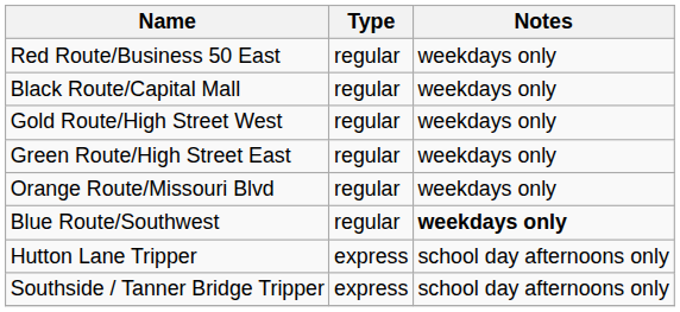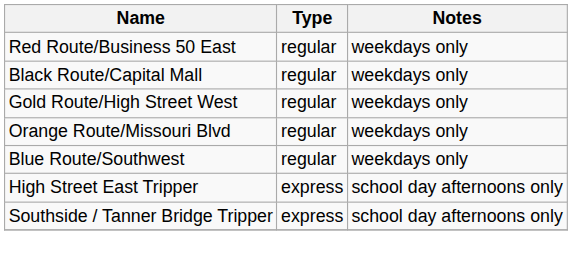 <table class="wikitable sortable">
 <tr>
 <th>Name</th>
 <th>Type</th>
 <th>Notes</th>
 </tr>
 <tr>
 <td>Red Route/Business 50 East</td>
 <td>regular</td>
 <td>weekdays only</td>
 </tr>
 <tr>
 <td>Black Route/Capital Mall</td>
 <td>regular</td>
 <td>weekdays only</td>
 </tr>
 <tr>
 <td>Gold Route/High Street West</td>
 <td>regular</td>
 <td>weekdays only</td>
 </tr>
 <tr>
-<td>Green Route/High Street East</td>
-<td>regular</td>
-<td>weekdays only</td>
-</tr>
-<tr>
 <td>Orange Route/Missouri Blvd</td>
 <td>regular</td>
 <td>weekdays only</td>
 </tr>
 <tr>
 <td>Blue Route/Southwest</td>
 <td>regular</td>
-<td><strong>weekdays only</strong></td>
+<td>weekdays only</td>
 </tr>
 <tr>
-<td>Hutton Lane Tripper</td>
+<td>High Street East Tripper</td>
 <td>express</td>
 <td>school day afternoons only</td>
 </tr>
 <tr>
 <td>Southside / Tanner Bridge Tripper</td>
 <td>express</td>
 <td>school day afternoons only</td>
 </tr>
 <tr>
 </tr>
 </table>
